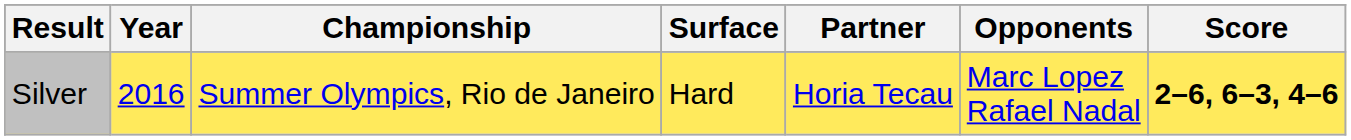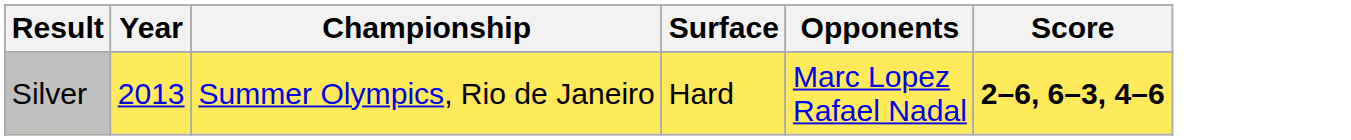 <table class="sortable wikitable">
 <tr>
 <th style="width:40px">Result</th>
 <th>Year</th>
 <th>Championship</th>
 <th>Surface</th>
-<th>Partner</th>
 <th>Opponents</th>
 <th class="unsortable">Score</th>
 </tr>
 <tr bgcolor=FFEA5C>
 <td bgcolor=silver>Silver</td>
-<td><a href='#'>2016</a></td>
+<td><a href='#'>2013</a></td>
 <td><a href='#'>Summer Olympics</a>, Rio de Janeiro</td>
 <td>Hard</td>
-<td> <a href='#'>Horia Tecau</a></td>
 <td> <a href='#'>Marc Lopez</a><br> <a href='#'>Rafael Nadal</a></td>
 <td><strong>2–6, 6–3, 4–6</strong></td>
 </tr>
 </table>
